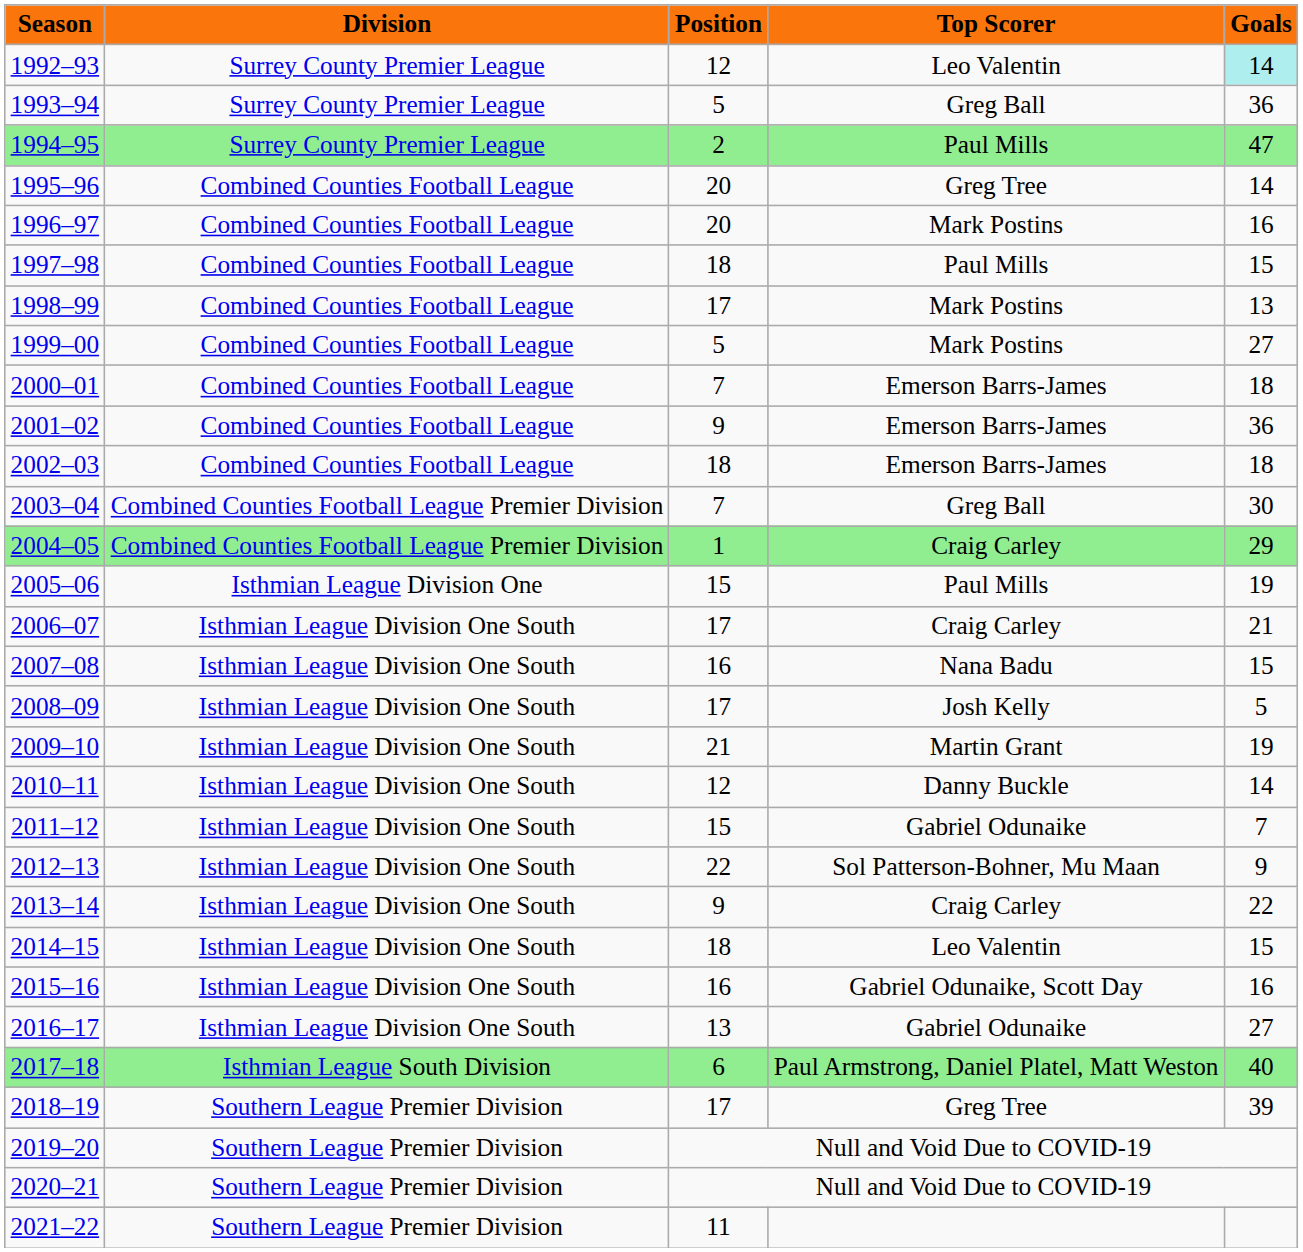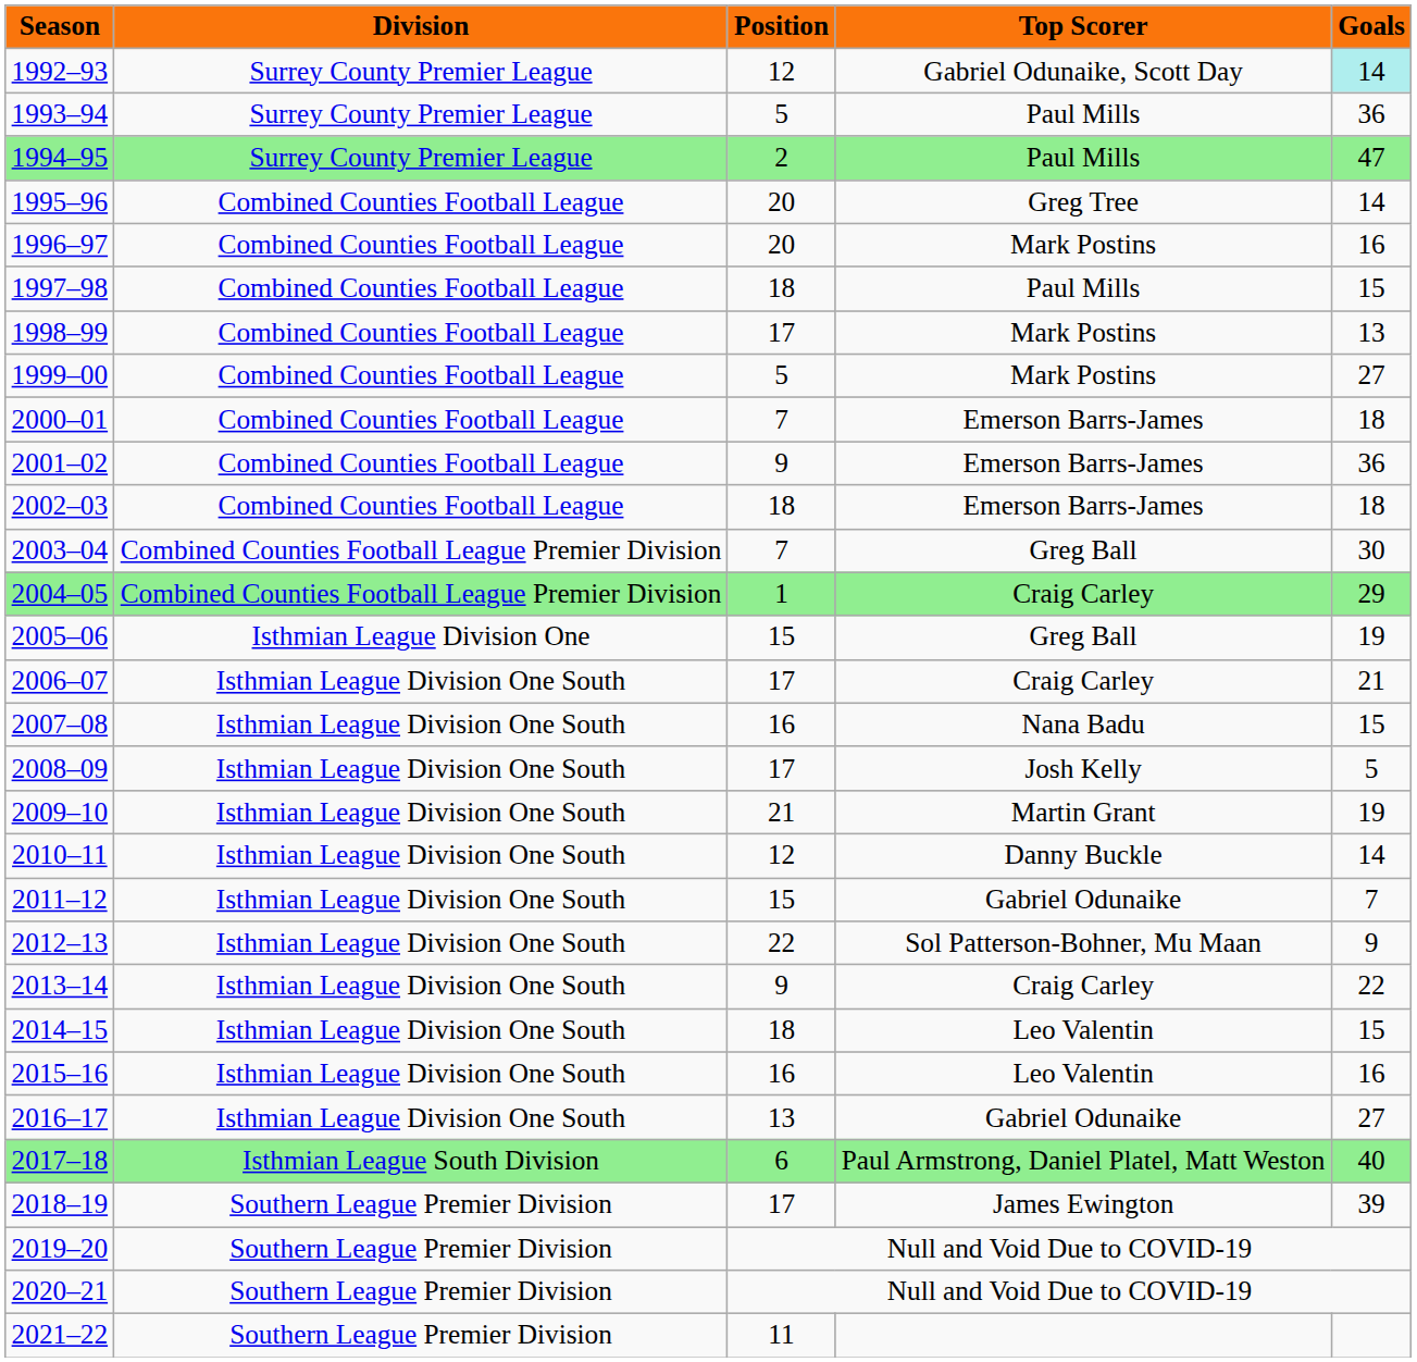 <table class="wikitable" style="text-align: center">
 <tr>
 <th style="background: #FA750C;"><span>Season</span></th>
 <th style="background: #FA750C;"><span>Division</span></th>
 <th style="background: #FA750C;"><span>Position</span></th>
 <th style="background: #FA750C;"><span>Top Scorer</span></th>
 <th style="background: #FA750C;"><span>Goals</span></th>
 </tr>
 <tr>
 <td><a href='#'>1992–93</a></td>
 <td><a href='#'>Surrey County Premier League</a></td>
 <td>12</td>
-<td>Leo Valentin</td>
+<td>Gabriel Odunaike, Scott Day</td>
 <td style="background: paleturquoise;">14</td>
 </tr>
 <tr>
 <td><a href='#'>1993–94</a></td>
 <td><a href='#'>Surrey County Premier League</a></td>
 <td>5</td>
-<td>Greg Ball</td>
+<td>Paul Mills</td>
 <td>36</td>
 </tr>
 <tr style="background: #90EE90;">
 <td><a href='#'>1994–95</a></td>
 <td><a href='#'>Surrey County Premier League</a></td>
 <td>2</td>
 <td>Paul Mills</td>
 <td>47</td>
 </tr>
 <tr>
 <td><a href='#'>1995–96</a></td>
 <td><a href='#'>Combined Counties Football League</a></td>
 <td>20</td>
 <td>Greg Tree</td>
 <td>14</td>
 </tr>
 <tr>
 <td><a href='#'>1996–97</a></td>
 <td><a href='#'>Combined Counties Football League</a></td>
 <td>20</td>
 <td>Mark Postins</td>
 <td>16</td>
 </tr>
 <tr>
 <td><a href='#'>1997–98</a></td>
 <td><a href='#'>Combined Counties Football League</a></td>
 <td>18</td>
 <td>Paul Mills</td>
 <td>15</td>
 </tr>
 <tr>
 <td><a href='#'>1998–99</a></td>
 <td><a href='#'>Combined Counties Football League</a></td>
 <td>17</td>
 <td>Mark Postins</td>
 <td>13</td>
 </tr>
 <tr>
 <td><a href='#'>1999–00</a></td>
 <td><a href='#'>Combined Counties Football League</a></td>
 <td>5</td>
 <td>Mark Postins</td>
 <td>27</td>
 </tr>
 <tr>
 <td><a href='#'>2000–01</a></td>
 <td><a href='#'>Combined Counties Football League</a></td>
 <td>7</td>
 <td>Emerson Barrs-James</td>
 <td>18</td>
 </tr>
 <tr>
 <td><a href='#'>2001–02</a></td>
 <td><a href='#'>Combined Counties Football League</a></td>
 <td>9</td>
 <td>Emerson Barrs-James</td>
 <td>36</td>
 </tr>
 <tr>
 <td><a href='#'>2002–03</a></td>
 <td><a href='#'>Combined Counties Football League</a></td>
 <td>18</td>
 <td>Emerson Barrs-James</td>
 <td>18</td>
 </tr>
 <tr>
 <td><a href='#'>2003–04</a></td>
 <td><a href='#'>Combined Counties Football League</a> Premier Division</td>
 <td>7</td>
 <td>Greg Ball</td>
 <td>30</td>
 </tr>
 <tr style="background: #90EE90;">
 <td><a href='#'>2004–05</a></td>
 <td><a href='#'>Combined Counties Football League</a> Premier Division</td>
 <td>1</td>
 <td>Craig Carley</td>
 <td>29</td>
 </tr>
 <tr>
 <td><a href='#'>2005–06</a></td>
 <td><a href='#'>Isthmian League</a> Division One</td>
 <td>15</td>
-<td>Paul Mills</td>
+<td>Greg Ball</td>
 <td>19</td>
 </tr>
 <tr>
 <td><a href='#'>2006–07</a></td>
 <td><a href='#'>Isthmian League</a> Division One South</td>
 <td>17</td>
 <td>Craig Carley</td>
 <td>21</td>
 </tr>
 <tr>
 <td><a href='#'>2007–08</a></td>
 <td><a href='#'>Isthmian League</a> Division One South</td>
 <td>16</td>
 <td>Nana Badu</td>
 <td>15</td>
 </tr>
 <tr>
 <td><a href='#'>2008–09</a></td>
 <td><a href='#'>Isthmian League</a> Division One South</td>
 <td>17</td>
 <td>Josh Kelly</td>
 <td>5</td>
 </tr>
 <tr>
 <td><a href='#'>2009–10</a></td>
 <td><a href='#'>Isthmian League</a> Division One South</td>
 <td>21</td>
 <td>Martin Grant</td>
 <td>19</td>
 </tr>
 <tr>
 <td><a href='#'>2010–11</a></td>
 <td><a href='#'>Isthmian League</a> Division One South</td>
 <td>12</td>
 <td>Danny Buckle</td>
 <td>14</td>
 </tr>
 <tr>
 <td><a href='#'>2011–12</a></td>
 <td><a href='#'>Isthmian League</a> Division One South</td>
 <td>15</td>
 <td>Gabriel Odunaike</td>
 <td>7</td>
 </tr>
 <tr>
 <td><a href='#'>2012–13</a></td>
 <td><a href='#'>Isthmian League</a> Division One South</td>
 <td>22</td>
 <td>Sol Patterson-Bohner, Mu Maan</td>
 <td>9</td>
 </tr>
 <tr>
 <td><a href='#'>2013–14</a></td>
 <td><a href='#'>Isthmian League</a> Division One South</td>
 <td>9</td>
 <td>Craig Carley</td>
 <td>22</td>
 </tr>
 <tr>
 <td><a href='#'>2014–15</a></td>
 <td><a href='#'>Isthmian League</a> Division One South</td>
 <td>18</td>
 <td>Leo Valentin</td>
 <td>15</td>
 </tr>
 <tr>
 <td><a href='#'>2015–16</a></td>
 <td><a href='#'>Isthmian League</a> Division One South</td>
 <td>16</td>
-<td>Gabriel Odunaike, Scott Day</td>
+<td>Leo Valentin</td>
 <td>16</td>
 </tr>
 <tr>
 <td><a href='#'>2016–17</a></td>
 <td><a href='#'>Isthmian League</a> Division One South</td>
 <td>13</td>
 <td>Gabriel Odunaike</td>
 <td>27</td>
 </tr>
 <tr style="background: #90EE90;">
 <td><a href='#'>2017–18</a></td>
 <td><a href='#'>Isthmian League</a> South Division</td>
 <td>6</td>
 <td>Paul Armstrong, Daniel Platel, Matt Weston</td>
 <td>40</td>
 </tr>
 <tr>
 <td><a href='#'>2018–19</a></td>
 <td><a href='#'>Southern League</a> Premier Division</td>
 <td>17</td>
-<td>Greg Tree</td>
+<td>James Ewington</td>
 <td>39</td>
 </tr>
 <tr>
 <td><a href='#'>2019–20</a></td>
 <td><a href='#'>Southern League</a> Premier Division</td>
 <td colspan="3">Null and Void Due to COVID-19</td>
 </tr>
 <tr>
 <td><a href='#'>2020–21</a></td>
 <td><a href='#'>Southern League</a> Premier Division</td>
 <td colspan="3">Null and Void Due to COVID-19</td>
 </tr>
 <tr>
 <td><a href='#'>2021–22</a></td>
 <td><a href='#'>Southern League</a> Premier Division</td>
 <td>11</td>
 <td></td>
 <td></td>
 </tr>
 </table>
